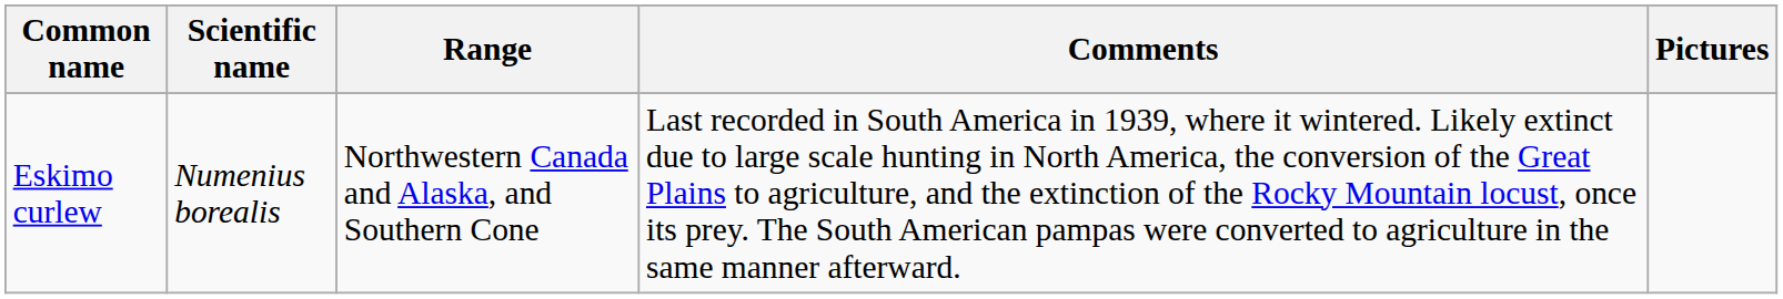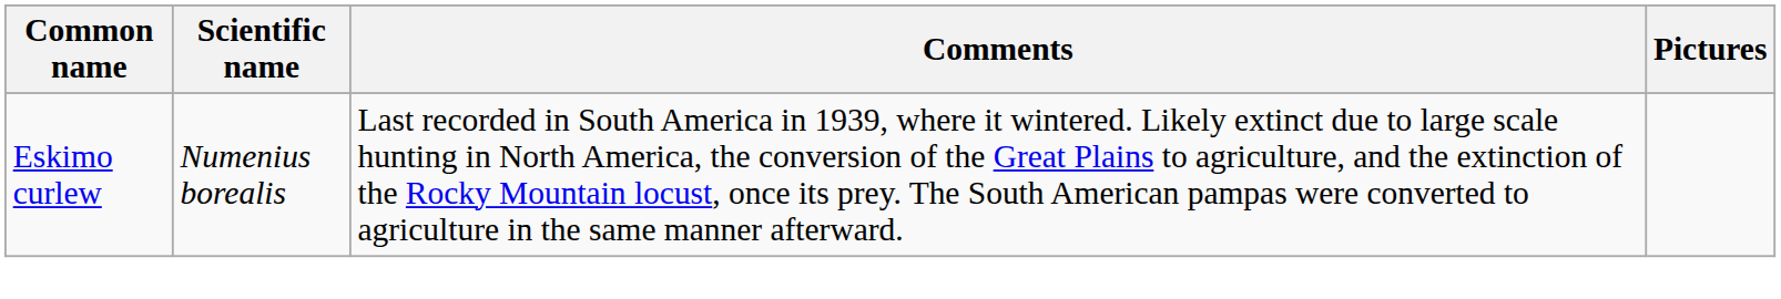 <table class="wikitable sortable">
 <tr>
 <th>Common name</th>
 <th>Scientific name</th>
-<th>Range</th>
 <th class="unsortable">Comments</th>
 <th class="unsortable">Pictures</th>
 </tr>
 <tr>
 <td><a href='#'>Eskimo curlew</a></td>
 <td><em>Numenius borealis</em></td>
-<td>Northwestern <a href='#'>Canada</a> and <a href='#'>Alaska</a>, and Southern Cone</td>
 <td>Last recorded in South America in 1939, where it wintered. Likely extinct due to large scale hunting in North America, the conversion of the <a href='#'>Great Plains</a> to agriculture, and the extinction of the <a href='#'>Rocky Mountain locust</a>, once its prey. The South American pampas were converted to agriculture in the same manner afterward.</td>
 <td></td>
 </tr>
 </table>
